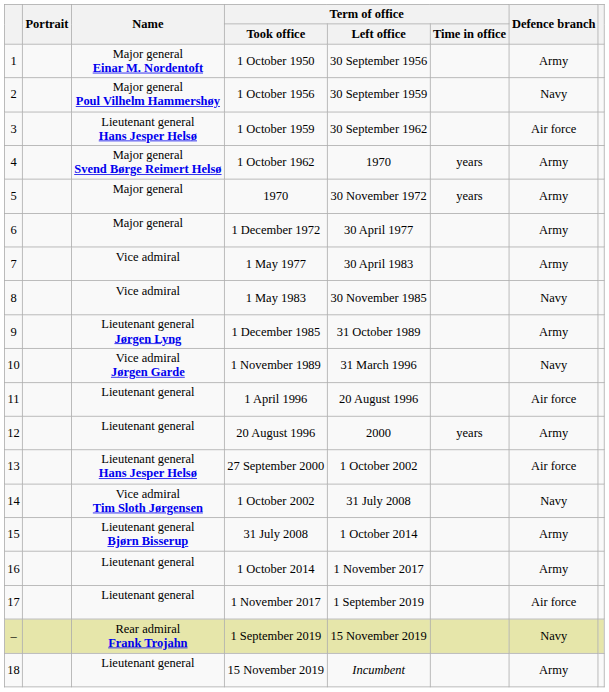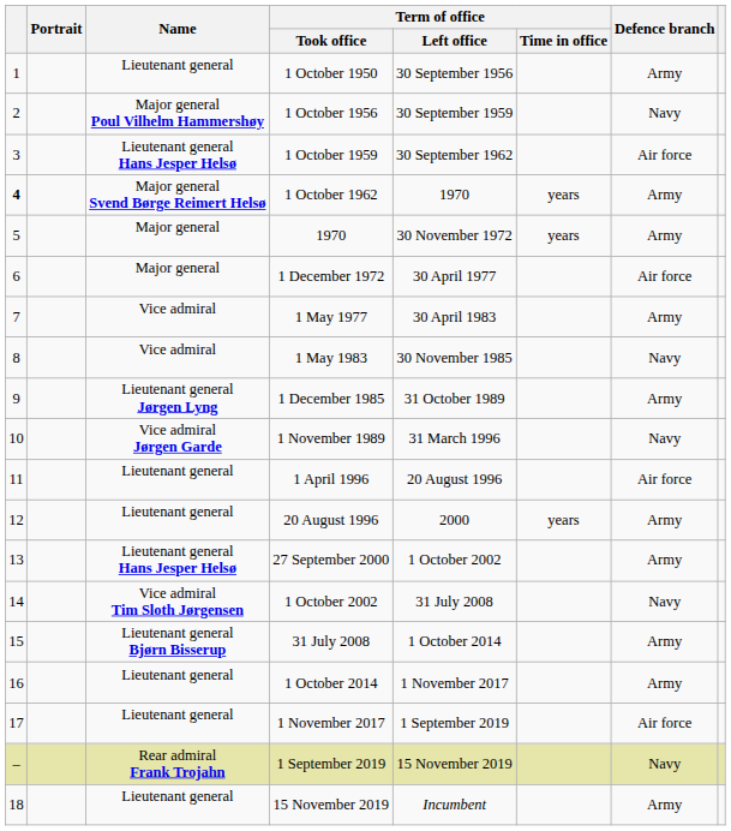 <table class="wikitable" style="text-align:center">
 <tr>
 <th rowspan=2></th>
 <th rowspan=2>Portrait</th>
 <th rowspan=2>Name<br></th>
 <th colspan=3>Term of office</th>
 <th rowspan=2>Defence branch</th>
 <th rowspan=2></th>
 </tr>
 <tr>
 <th>Took office</th>
 <th>Left office</th>
 <th>Time in office</th>
 </tr>
 <tr>
 <td>1</td>
 <td></td>
-<td>Major general<br><strong><a href='#'>Einar M. Nordentoft</a></strong><br></td>
+<td>Lieutenant general<br><strong></strong><br></td>
 <td>1 October 1950</td>
 <td>30 September 1956</td>
 <td></td>
 <td>Army</td>
 <td></td>
 </tr>
 <tr>
 <td>2</td>
 <td></td>
 <td>Major general<br><strong><a href='#'>Poul Vilhelm Hammershøy</a></strong><br></td>
 <td>1 October 1956</td>
 <td>30 September 1959</td>
 <td></td>
 <td>Navy</td>
 <td></td>
 </tr>
 <tr>
 <td>3</td>
 <td></td>
 <td>Lieutenant general<br><strong><a href='#'>Hans Jesper Helsø</a></strong><br></td>
 <td>1 October 1959</td>
 <td>30 September 1962</td>
 <td></td>
 <td>Air force</td>
 <td></td>
 </tr>
 <tr>
-<td>4</td>
+<td><strong>4</strong></td>
 <td></td>
 <td>Major general<br><strong><a href='#'>Svend Børge Reimert Helsø</a></strong><br></td>
 <td>1 October 1962</td>
 <td>1970</td>
 <td> years</td>
 <td>Army</td>
 <td></td>
 </tr>
 <tr>
 <td>5</td>
 <td></td>
 <td>Major general<br><strong></strong><br></td>
 <td>1970</td>
 <td>30 November 1972</td>
 <td> years</td>
 <td>Army</td>
 <td></td>
 </tr>
 <tr>
 <td>6</td>
 <td></td>
 <td>Major general<br><strong></strong><br></td>
 <td>1 December 1972</td>
 <td>30 April 1977</td>
 <td></td>
-<td>Army</td>
+<td>Air force</td>
 <td></td>
 </tr>
 <tr>
 <td>7</td>
 <td></td>
 <td>Vice admiral<br><strong></strong><br></td>
 <td>1 May 1977</td>
 <td>30 April 1983</td>
 <td></td>
 <td>Army</td>
 <td></td>
 </tr>
 <tr>
 <td>8</td>
 <td></td>
 <td>Vice admiral<br><strong></strong><br></td>
 <td>1 May 1983</td>
 <td>30 November 1985</td>
 <td></td>
 <td>Navy</td>
 <td></td>
 </tr>
 <tr>
 <td>9</td>
 <td></td>
 <td>Lieutenant general<br><strong><a href='#'>Jørgen Lyng</a></strong><br></td>
 <td>1 December 1985</td>
 <td>31 October 1989</td>
 <td></td>
 <td>Army</td>
 <td></td>
 </tr>
 <tr>
 <td>10</td>
 <td></td>
 <td>Vice admiral<br><strong><a href='#'>Jørgen Garde</a></strong><br></td>
 <td>1 November 1989</td>
 <td>31 March 1996</td>
 <td></td>
 <td>Navy</td>
 <td></td>
 </tr>
 <tr>
 <td>11</td>
 <td></td>
 <td>Lieutenant general<br><strong></strong><br></td>
 <td>1 April 1996</td>
 <td>20 August 1996</td>
 <td></td>
 <td>Air force</td>
 <td></td>
 </tr>
 <tr>
 <td>12</td>
 <td></td>
 <td>Lieutenant general<br><strong></strong><br></td>
 <td>20 August 1996</td>
 <td>2000</td>
 <td> years</td>
 <td>Army</td>
 <td></td>
 </tr>
 <tr>
 <td>13</td>
 <td></td>
 <td>Lieutenant general<br><strong><a href='#'>Hans Jesper Helsø</a></strong><br></td>
 <td>27 September 2000</td>
 <td>1 October 2002</td>
 <td></td>
-<td>Air force</td>
+<td>Army</td>
 <td></td>
 </tr>
 <tr>
 <td>14</td>
 <td></td>
 <td>Vice admiral<br><strong><a href='#'>Tim Sloth Jørgensen</a></strong><br></td>
 <td>1 October 2002</td>
 <td>31 July 2008</td>
 <td></td>
 <td>Navy</td>
 <td></td>
 </tr>
 <tr>
 <td>15</td>
 <td></td>
 <td>Lieutenant general<br><strong><a href='#'>Bjørn Bisserup</a></strong><br></td>
 <td>31 July 2008</td>
 <td>1 October 2014</td>
 <td></td>
 <td>Army</td>
 <td></td>
 </tr>
 <tr>
 <td>16</td>
 <td></td>
 <td>Lieutenant general<br><strong></strong><br></td>
 <td>1 October 2014</td>
 <td>1 November 2017</td>
 <td></td>
 <td>Army</td>
 <td></td>
 </tr>
 <tr>
 <td>17</td>
 <td></td>
 <td>Lieutenant general<br><strong></strong><br></td>
 <td>1 November 2017</td>
 <td>1 September 2019</td>
 <td></td>
 <td>Air force</td>
 <td></td>
 </tr>
 <tr style="background:#e6e6aa;">
 <td>–</td>
 <td></td>
 <td>Rear admiral<br><strong><a href='#'>Frank Trojahn</a></strong><br></td>
 <td>1 September 2019</td>
 <td>15 November 2019</td>
 <td></td>
 <td>Navy</td>
 <td></td>
 </tr>
 <tr>
 <td>18</td>
 <td></td>
 <td>Lieutenant general<br><strong></strong><br></td>
 <td>15 November 2019</td>
 <td><em>Incumbent</em></td>
 <td></td>
 <td>Army</td>
 <td></td>
 </tr>
 </table>
